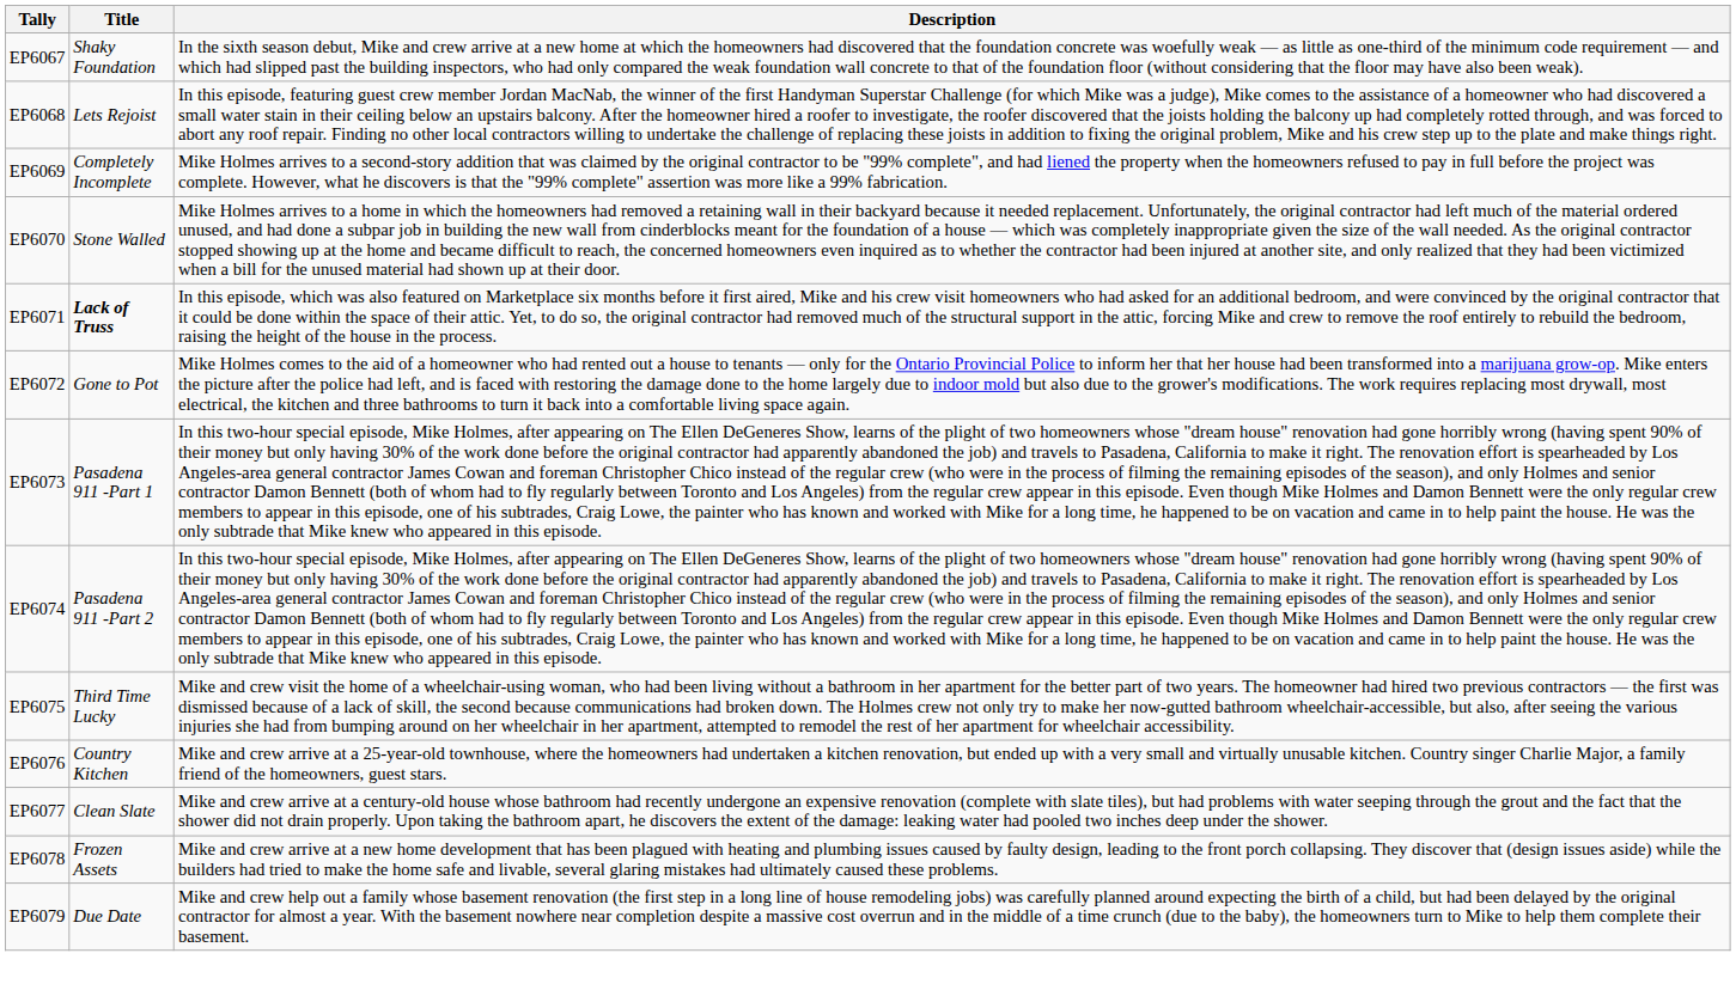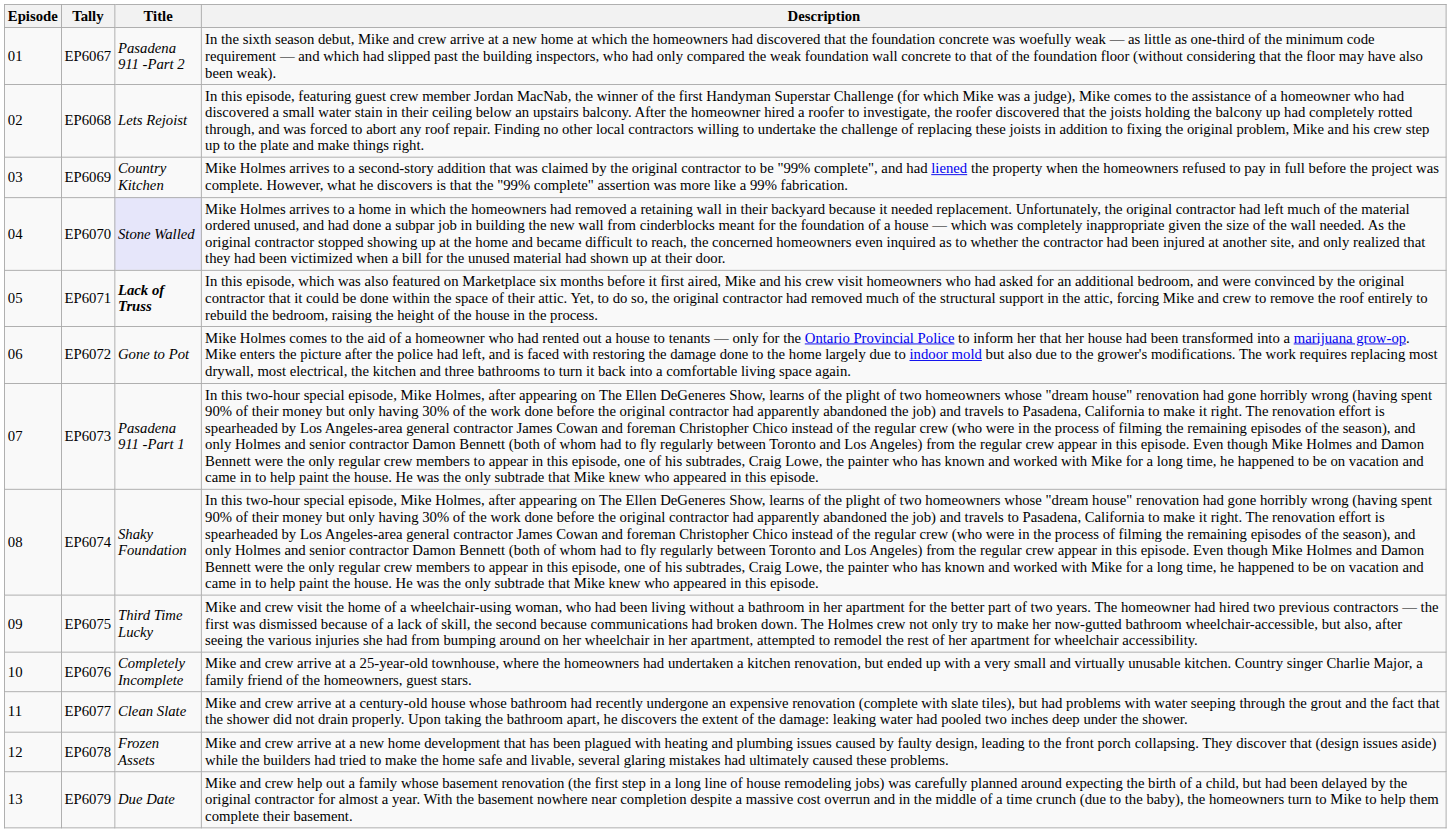 <table class="wikitable">
 <tr>
+<th>Episode</th>
 <th>Tally</th>
 <th>Title</th>
 <th>Description</th>
 </tr>
 <tr>
+<td>01</td>
 <td>EP6067</td>
-<td><em>Shaky Foundation</em></td>
+<td><em>Pasadena 911 -Part 2</em></td>
 <td>In the sixth season debut, Mike and crew arrive at a new home at which the homeowners had discovered that the foundation concrete was woefully weak — as little as one-third of the minimum code requirement — and which had slipped past the building inspectors, who had only compared the weak foundation wall concrete to that of the foundation floor (without considering that the floor may have also been weak).</td>
 </tr>
 <tr>
+<td>02</td>
 <td>EP6068</td>
 <td><em>Lets Rejoist</em></td>
 <td>In this episode, featuring guest crew member Jordan MacNab, the winner of the first Handyman Superstar Challenge (for which Mike was a judge), Mike comes to the assistance of a homeowner who had discovered a small water stain in their ceiling below an upstairs balcony. After the homeowner hired a roofer to investigate, the roofer discovered that the joists holding the balcony up had completely rotted through, and was forced to abort any roof repair. Finding no other local contractors willing to undertake the challenge of replacing these joists in addition to fixing the original problem, Mike and his crew step up to the plate and make things right.</td>
 </tr>
 <tr>
+<td>03</td>
 <td>EP6069</td>
-<td><em>Completely Incomplete</em></td>
+<td><em>Country Kitchen</em></td>
 <td>Mike Holmes arrives to a second-story addition that was claimed by the original contractor to be "99% complete", and had <a href='#'>liened</a> the property when the homeowners refused to pay in full before the project was complete. However, what he discovers is that the "99% complete" assertion was more like a 99% fabrication.</td>
 </tr>
 <tr>
+<td>04</td>
 <td>EP6070</td>
-<td><em>Stone Walled</em></td>
+<td style="background: lavender;"><em>Stone Walled</em></td>
 <td>Mike Holmes arrives to a home in which the homeowners had removed a retaining wall in their backyard because it needed replacement. Unfortunately, the original contractor had left much of the material ordered unused, and had done a subpar job in building the new wall from cinderblocks meant for the foundation of a house — which was completely inappropriate given the size of the wall needed. As the original contractor stopped showing up at the home and became difficult to reach, the concerned homeowners even inquired as to whether the contractor had been injured at another site, and only realized that they had been victimized when a bill for the unused material had shown up at their door.</td>
 </tr>
 <tr>
+<td>05</td>
 <td>EP6071</td>
 <td><strong><em>Lack of Truss</em></strong></td>
 <td>In this episode, which was also featured on Marketplace six months before it first aired, Mike and his crew visit homeowners who had asked for an additional bedroom, and were convinced by the original contractor that it could be done within the space of their attic. Yet, to do so, the original contractor had removed much of the structural support in the attic, forcing Mike and crew to remove the roof entirely to rebuild the bedroom, raising the height of the house in the process.</td>
 </tr>
 <tr>
+<td>06</td>
 <td>EP6072</td>
 <td><em>Gone to Pot</em></td>
 <td>Mike Holmes comes to the aid of a homeowner who had rented out a house to tenants — only for the <a href='#'>Ontario Provincial Police</a> to inform her that her house had been transformed into a <a href='#'>marijuana grow-op</a>. Mike enters the picture after the police had left, and is faced with restoring the damage done to the home largely due to <a href='#'>indoor mold</a> but also due to the grower's modifications. The work requires replacing most drywall, most electrical, the kitchen and three bathrooms to turn it back into a comfortable living space again.</td>
 </tr>
 <tr>
+<td>07</td>
 <td>EP6073</td>
 <td><em>Pasadena 911 -Part 1</em></td>
 <td>In this two-hour special episode, Mike Holmes, after appearing on The Ellen DeGeneres Show, learns of the plight of two homeowners whose "dream house" renovation had gone horribly wrong (having spent 90% of their money but only having 30% of the work done before the original contractor had apparently abandoned the job) and travels to Pasadena, California to make it right. The renovation effort is spearheaded by Los Angeles-area general contractor James Cowan and foreman Christopher Chico instead of the regular crew (who were in the process of filming the remaining episodes of the season), and only Holmes and senior contractor Damon Bennett (both of whom had to fly regularly between Toronto and Los Angeles) from the regular crew appear in this episode. Even though Mike Holmes and Damon Bennett were the only regular crew members to appear in this episode, one of his subtrades, Craig Lowe, the painter who has known and worked with Mike for a long time, he happened to be on vacation and came in to help paint the house. He was the only subtrade that Mike knew who appeared in this episode.</td>
 </tr>
 <tr>
+<td>08</td>
 <td>EP6074</td>
-<td><em>Pasadena 911 -Part 2</em></td>
+<td><em>Shaky Foundation</em></td>
 <td>In this two-hour special episode, Mike Holmes, after appearing on The Ellen DeGeneres Show, learns of the plight of two homeowners whose "dream house" renovation had gone horribly wrong (having spent 90% of their money but only having 30% of the work done before the original contractor had apparently abandoned the job) and travels to Pasadena, California to make it right. The renovation effort is spearheaded by Los Angeles-area general contractor James Cowan and foreman Christopher Chico instead of the regular crew (who were in the process of filming the remaining episodes of the season), and only Holmes and senior contractor Damon Bennett (both of whom had to fly regularly between Toronto and Los Angeles) from the regular crew appear in this episode. Even though Mike Holmes and Damon Bennett were the only regular crew members to appear in this episode, one of his subtrades, Craig Lowe, the painter who has known and worked with Mike for a long time, he happened to be on vacation and came in to help paint the house. He was the only subtrade that Mike knew who appeared in this episode.</td>
 </tr>
 <tr>
+<td>09</td>
 <td>EP6075</td>
 <td><em>Third Time Lucky</em></td>
 <td>Mike and crew visit the home of a wheelchair-using woman, who had been living without a bathroom in her apartment for the better part of two years. The homeowner had hired two previous contractors — the first was dismissed because of a lack of skill, the second because communications had broken down. The Holmes crew not only try to make her now-gutted bathroom wheelchair-accessible, but also, after seeing the various injuries she had from bumping around on her wheelchair in her apartment, attempted to remodel the rest of her apartment for wheelchair accessibility.</td>
 </tr>
 <tr>
+<td>10</td>
 <td>EP6076</td>
-<td><em>Country Kitchen</em></td>
+<td><em>Completely Incomplete</em></td>
 <td>Mike and crew arrive at a 25-year-old townhouse, where the homeowners had undertaken a kitchen renovation, but ended up with a very small and virtually unusable kitchen. Country singer Charlie Major, a family friend of the homeowners, guest stars.</td>
 </tr>
 <tr>
+<td>11</td>
 <td>EP6077</td>
 <td><em>Clean Slate</em></td>
 <td>Mike and crew arrive at a century-old house whose bathroom had recently undergone an expensive renovation (complete with slate tiles), but had problems with water seeping through the grout and the fact that the shower did not drain properly. Upon taking the bathroom apart, he discovers the extent of the damage: leaking water had pooled two inches deep under the shower.</td>
 </tr>
 <tr>
+<td>12</td>
 <td>EP6078</td>
 <td><em>Frozen Assets</em></td>
 <td>Mike and crew arrive at a new home development that has been plagued with heating and plumbing issues caused by faulty design, leading to the front porch collapsing. They discover that (design issues aside) while the builders had tried to make the home safe and livable, several glaring mistakes had ultimately caused these problems.</td>
 </tr>
 <tr>
+<td>13</td>
 <td>EP6079</td>
 <td><em>Due Date</em></td>
 <td>Mike and crew help out a family whose basement renovation (the first step in a long line of house remodeling jobs) was carefully planned around expecting the birth of a child, but had been delayed by the original contractor for almost a year. With the basement nowhere near completion despite a massive cost overrun and in the middle of a time crunch (due to the baby), the homeowners turn to Mike to help them complete their basement.</td>
 </tr>
 </table>
